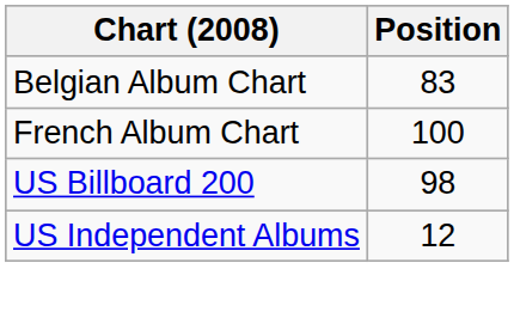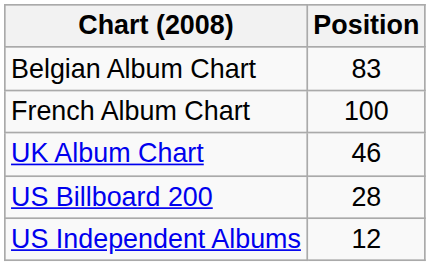 <table class="wikitable sortable" style="text-align:center">
 <tr>
 <th>Chart (2008)</th>
 <th>Position</th>
 </tr>
 <tr>
 <td align="left">Belgian Album Chart</td>
 <td>83</td>
 </tr>
 <tr>
 <td align="left">French Album Chart</td>
 <td>100</td>
 </tr>
 <tr>
+<td align="left"><a href='#'>UK Album Chart</a></td>
+<td>46</td>
+</tr>
+<tr>
 <td align="left"><a href='#'>US Billboard 200</a></td>
-<td>98</td>
+<td>28</td>
 </tr>
 <tr>
 <td align="left"><a href='#'>US Independent Albums</a></td>
 <td>12</td>
 </tr>
 </table>
